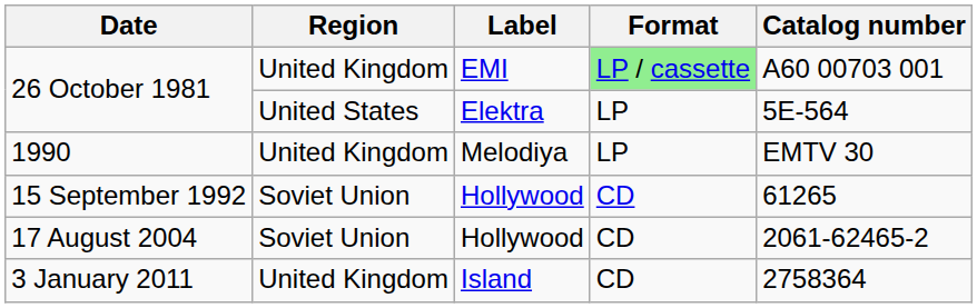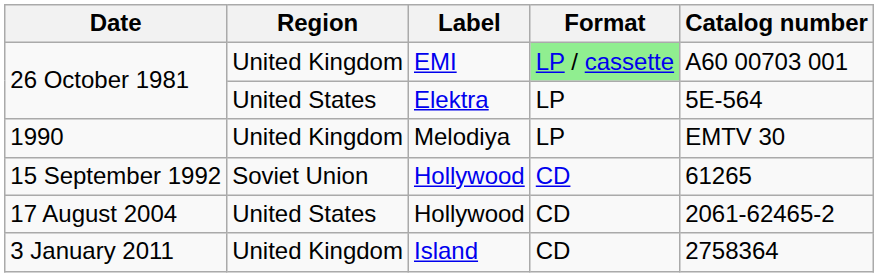 <table class="wikitable">
 <tr>
 <th>Date</th>
 <th>Region</th>
 <th>Label</th>
 <th>Format</th>
 <th>Catalog number</th>
 </tr>
 <tr>
 <td rowspan="2">26 October 1981</td>
 <td>United Kingdom</td>
 <td><a href='#'>EMI</a></td>
 <td style="background: lightgreen;"><a href='#'>LP</a> / <a href='#'>cassette</a></td>
 <td>А60 00703 001</td>
 </tr>
 <tr>
 <td>United States</td>
 <td><a href='#'>Elektra</a></td>
 <td>LP</td>
 <td>5E-564</td>
 </tr>
 <tr>
 <td>1990</td>
 <td>United Kingdom</td>
 <td>Melodiya</td>
 <td>LP</td>
 <td>EMTV 30</td>
 </tr>
 <tr>
 <td>15 September 1992</td>
 <td>Soviet Union</td>
 <td><a href='#'>Hollywood</a></td>
 <td><a href='#'>CD</a></td>
 <td>61265</td>
 </tr>
 <tr>
 <td>17 August 2004</td>
-<td>Soviet Union</td>
+<td>United States</td>
 <td>Hollywood</td>
 <td>CD</td>
 <td>2061-62465-2</td>
 </tr>
 <tr>
 <td>3 January 2011</td>
 <td>United Kingdom</td>
 <td><a href='#'>Island</a></td>
 <td>CD</td>
 <td>2758364</td>
 </tr>
 </table>
